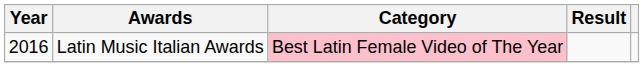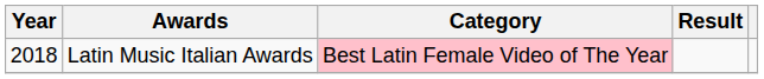 <table class="wikitable">
 <tr>
 <th>Year</th>
 <th>Awards</th>
 <th>Category</th>
 <th>Result</th>
 <th></th>
 </tr>
 <tr>
-<td rowspan="1">2016</td>
+<td rowspan="1">2018</td>
 <td>Latin Music Italian Awards</td>
 <td style="background: pink;">Best Latin Female Video of The Year</td>
 <td></td>
 <td style="text-align:center;"></td>
 </tr>
 <tr>
 </tr>
 </table>
